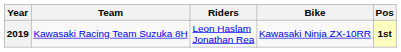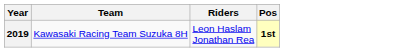 <table class="wikitable" style="font-size:90%">
 <tr>
 <th>Year</th>
 <th>Team</th>
 <th>Riders</th>
-<th>Bike</th>
 <th>Pos</th>
 </tr>
 <tr align="center">
 <th>2019</th>
 <td align="left"> <a href='#'>Kawasaki Racing Team Suzuka 8H</a></td>
 <td align="left"> <a href='#'>Leon Haslam</a><br> <a href='#'>Jonathan Rea</a></td>
-<td align="left"><a href='#'>Kawasaki Ninja ZX-10RR</a></td>
 <th style="background:#ffffbf;">1st</th>
 </tr>
 </table>
